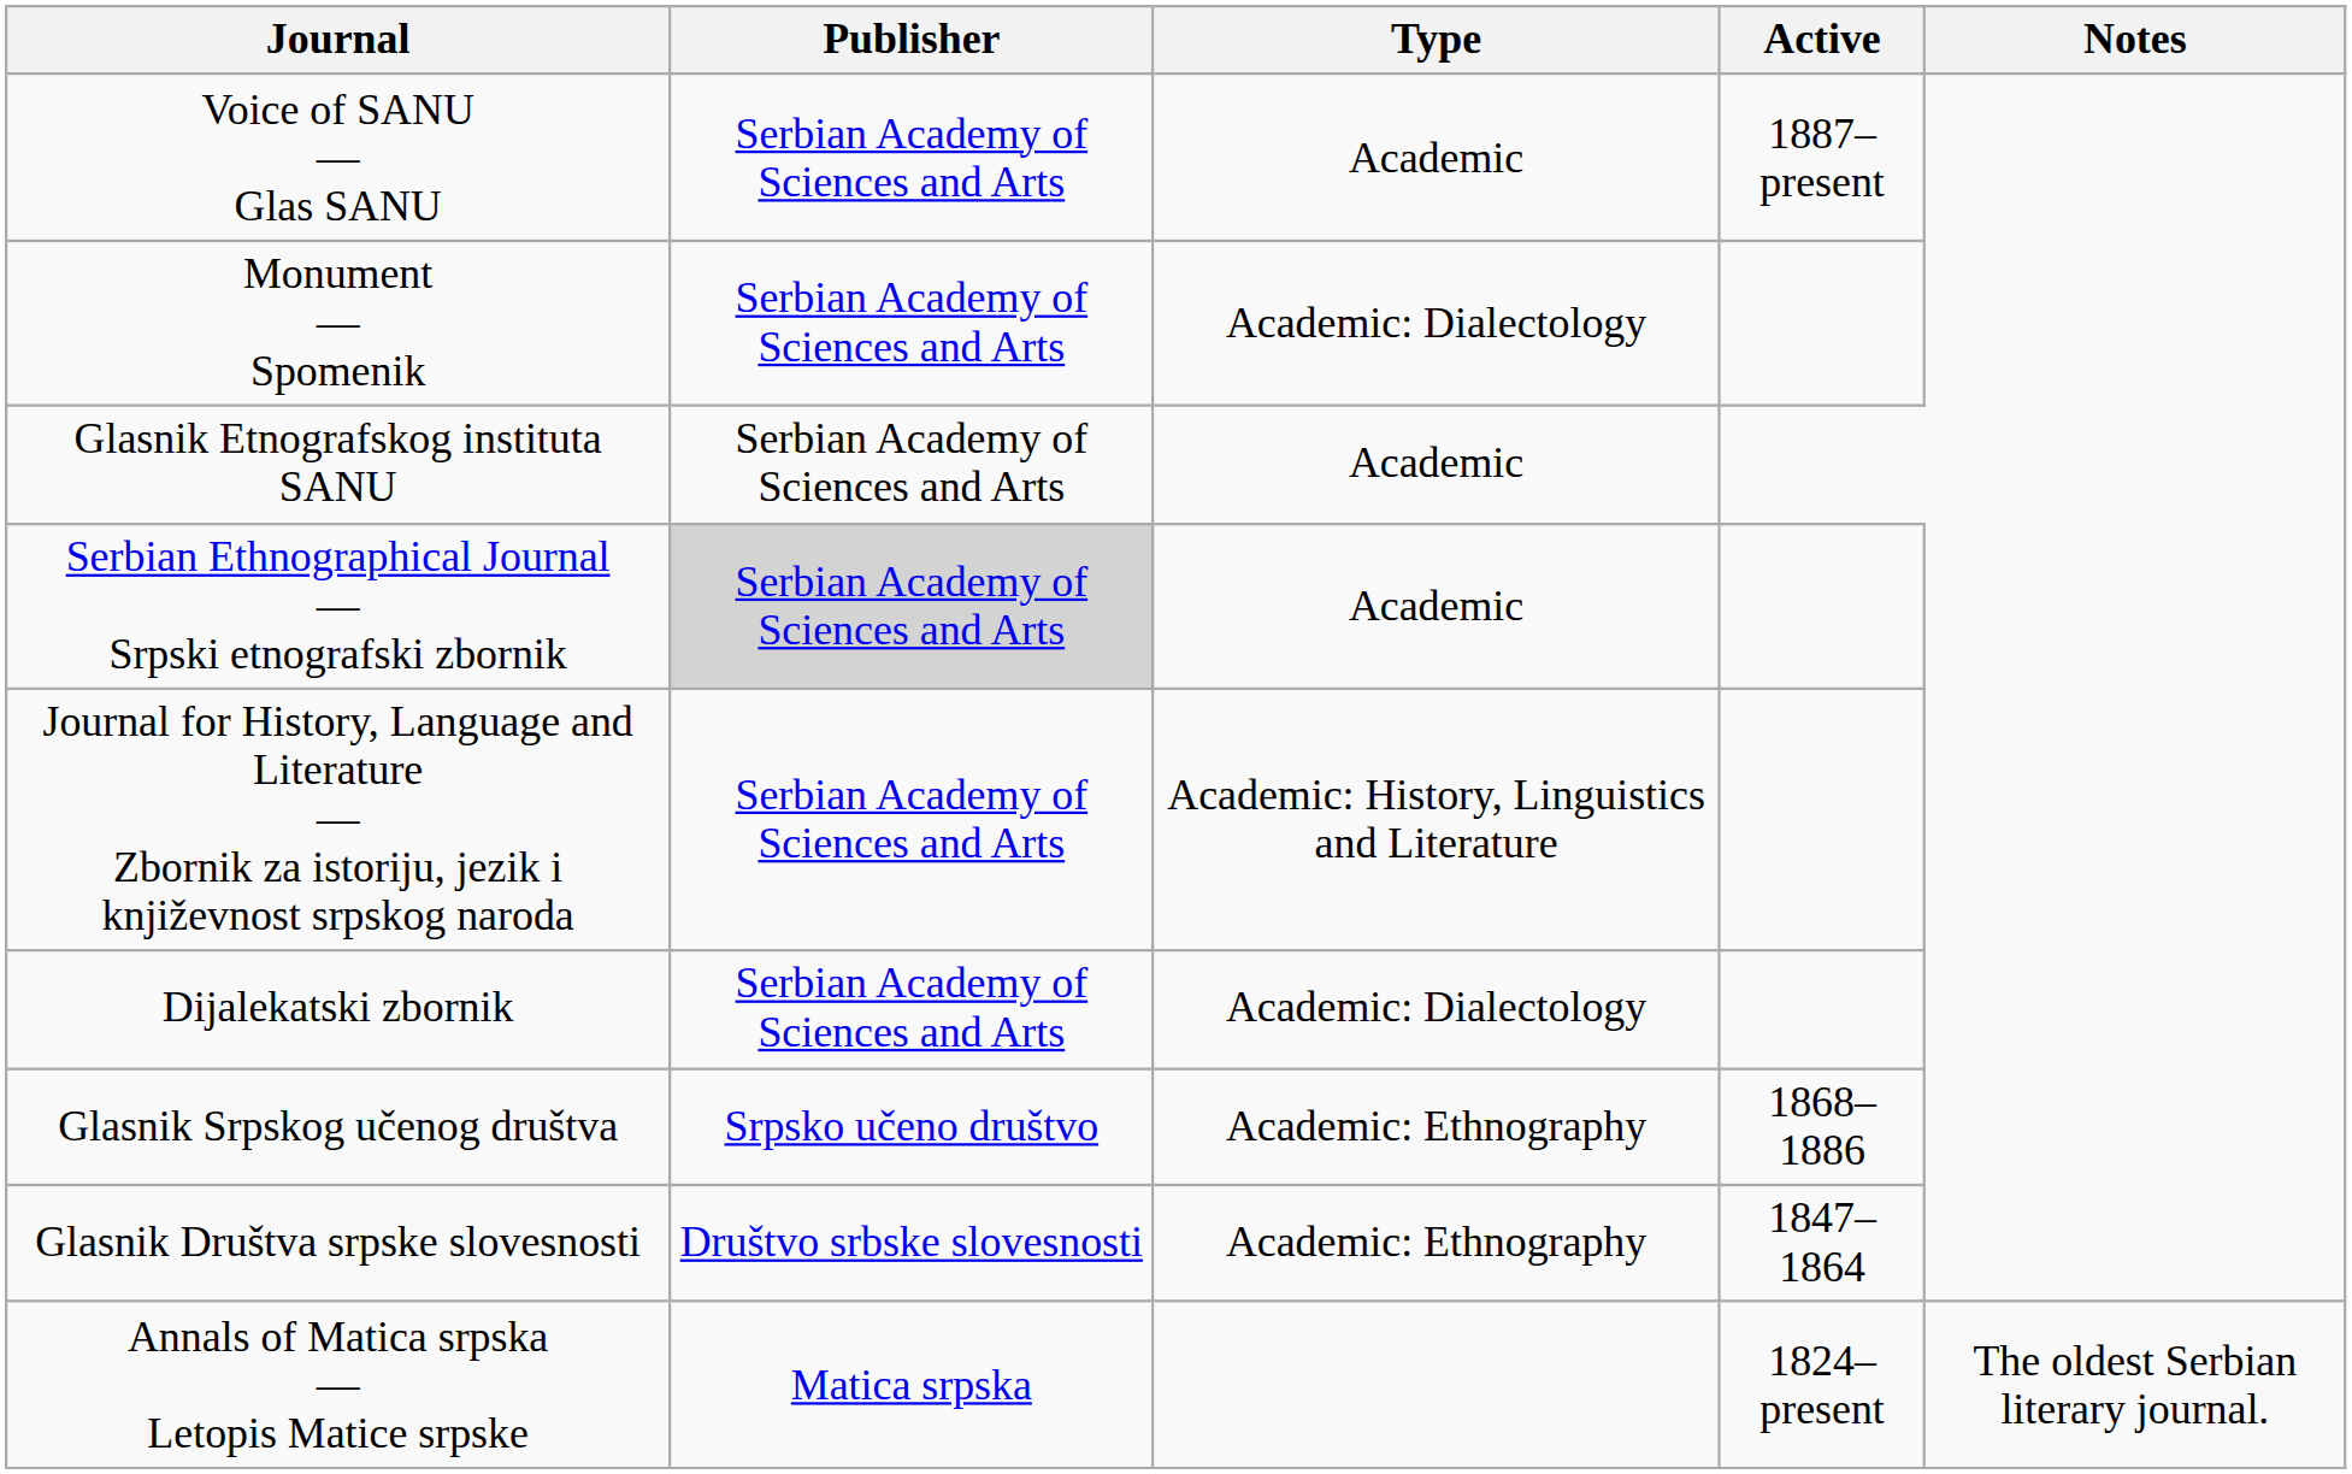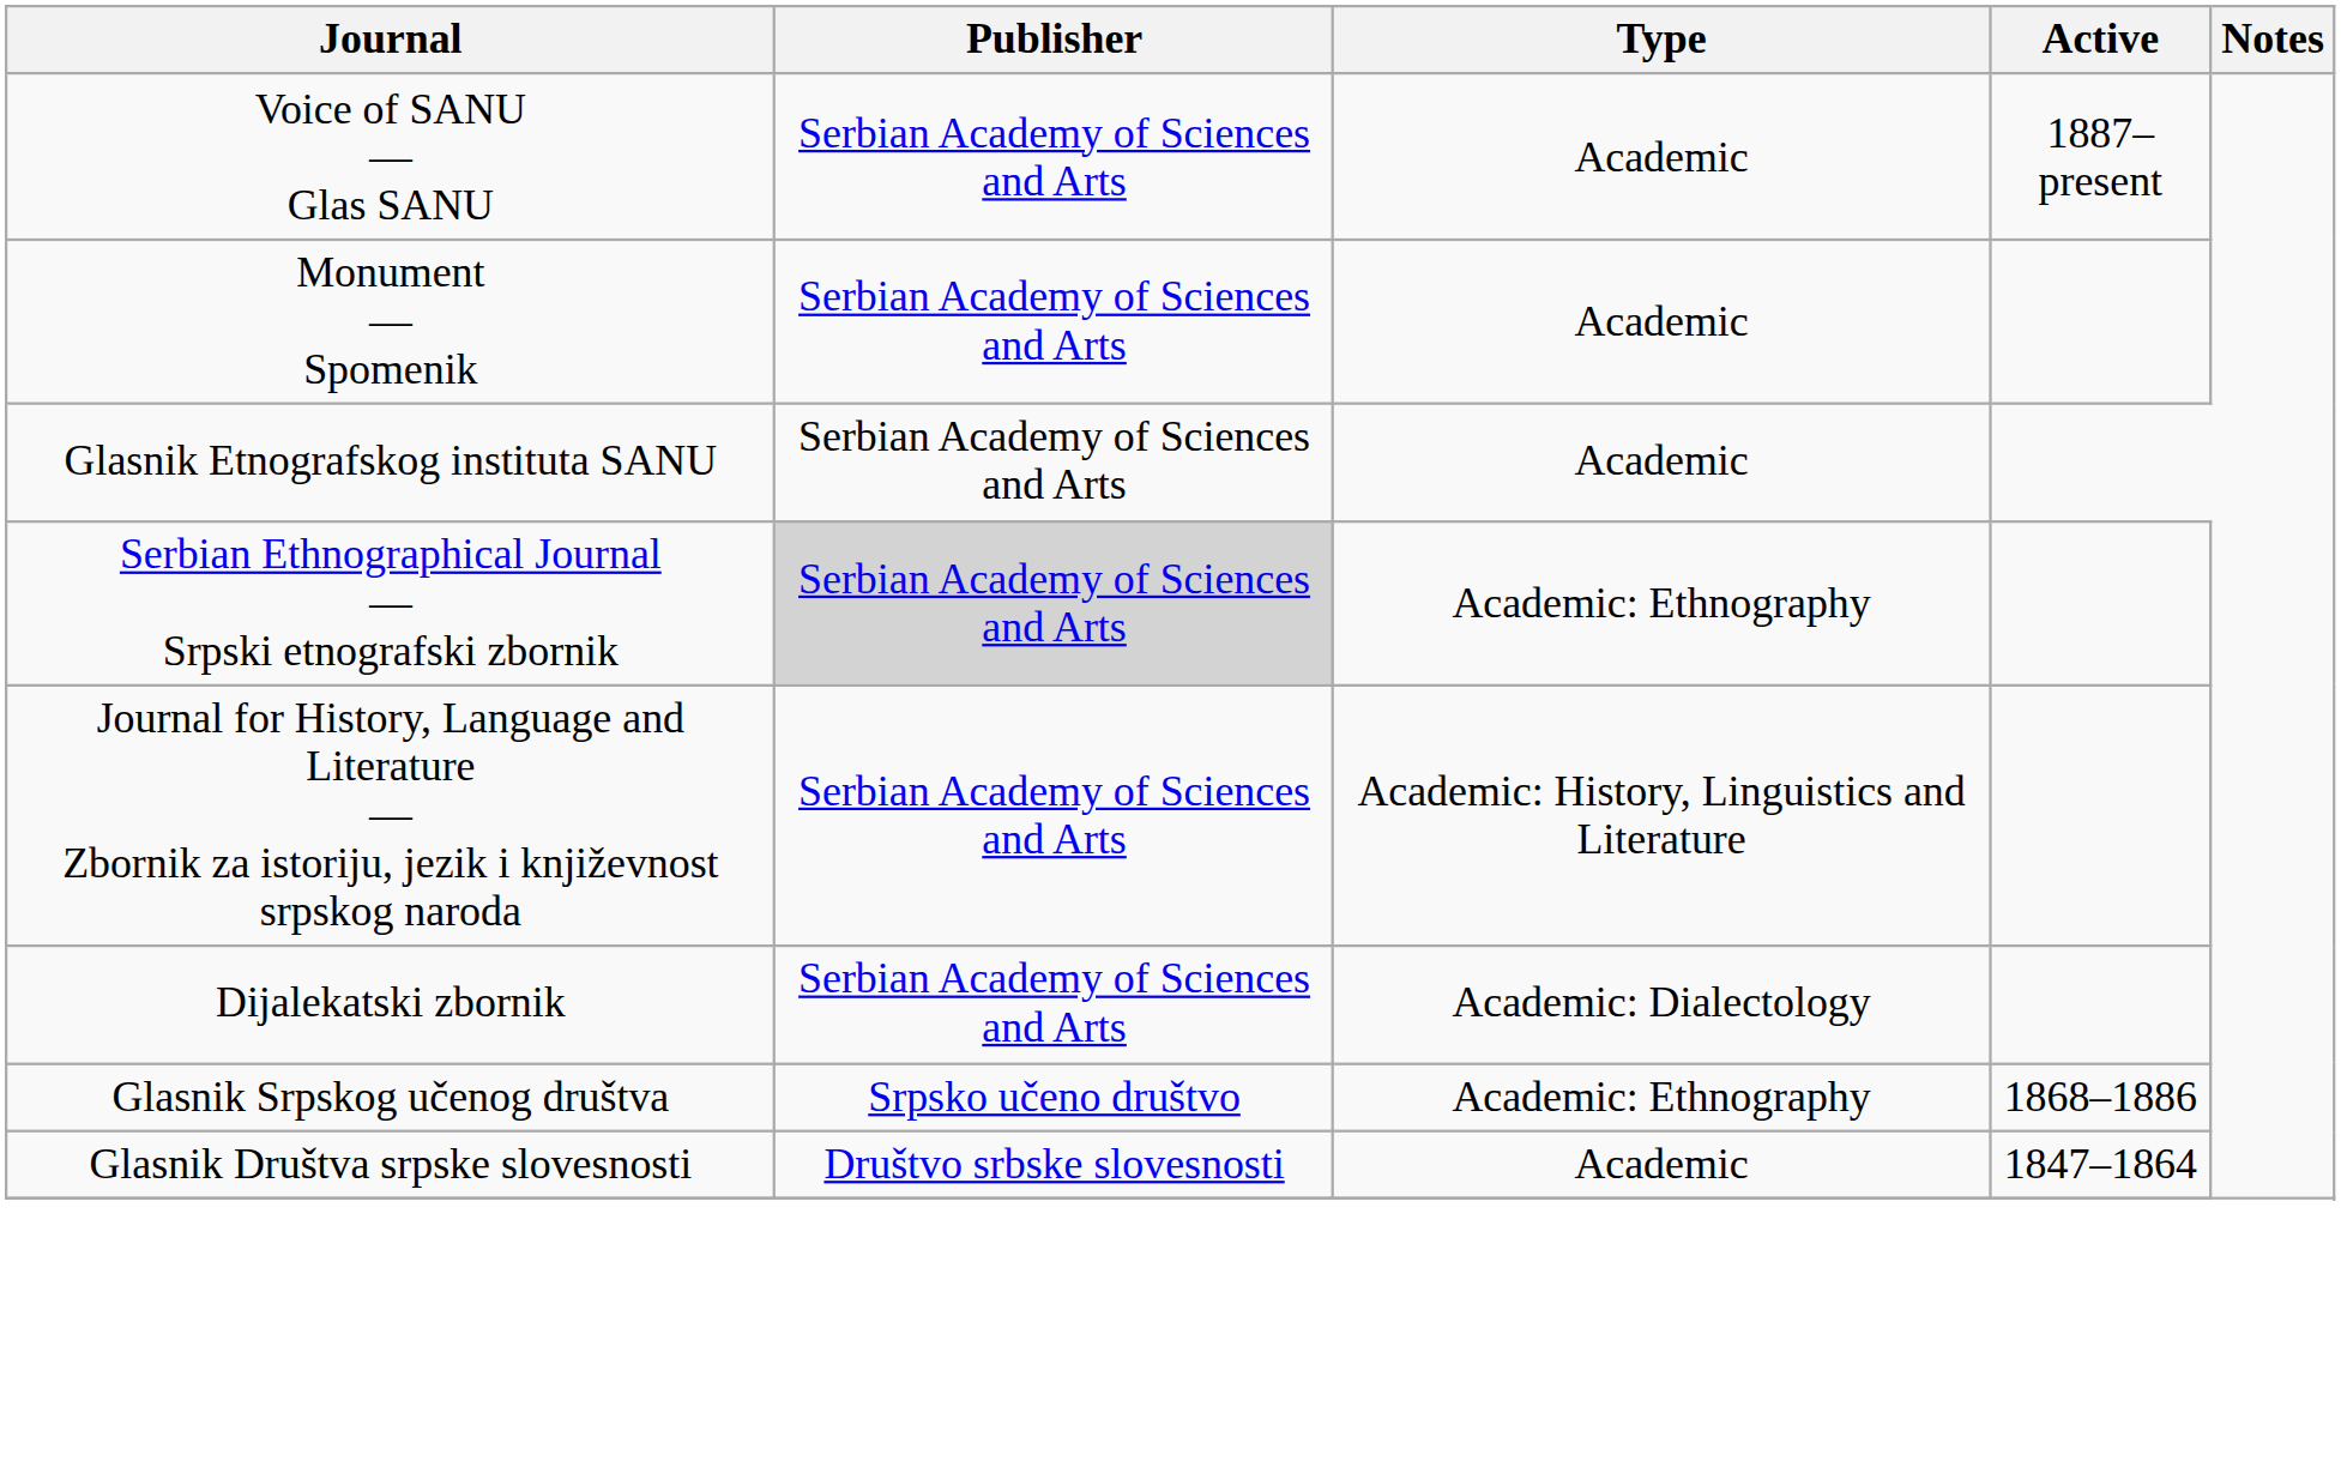 <table class="wikitable sortable" style="text-align:center">
 <tr>
 <th>Journal</th>
 <th>Publisher</th>
 <th>Type</th>
 <th>Active</th>
 <th>Notes</th>
 </tr>
 <tr>
 <td>Voice of SANU <br>—<br> Glas SANU <br> </td>
 <td><a href='#'>Serbian Academy of Sciences and Arts</a></td>
 <td>Academic</td>
 <td>1887–present</td>
 </tr>
 <tr>
 <td>Monument <br>—<br> Spomenik <br> </td>
 <td><a href='#'>Serbian Academy of Sciences and Arts</a></td>
-<td>Academic: Dialectology</td>
+<td>Academic</td>
 <td></td>
 </tr>
 <tr>
 <td>Glasnik Etnografskog instituta SANU</td>
 <td>Serbian Academy of Sciences and Arts</td>
 <td>Academic</td>
 </tr>
 <tr>
 <td><a href='#'>Serbian Ethnographical Journal</a> <br>—<br> Srpski etnografski zbornik <br> </td>
 <td style="background: lightgrey;"><a href='#'>Serbian Academy of Sciences and Arts</a></td>
-<td>Academic</td>
+<td>Academic: Ethnography</td>
 <td></td>
 </tr>
 <tr>
 <td>Journal for History, Language and Literature <br>—<br> Zbornik za istoriju, jezik i književnost srpskog naroda <br> </td>
 <td><a href='#'>Serbian Academy of Sciences and Arts</a></td>
 <td>Academic: History, Linguistics and Literature</td>
 <td></td>
 </tr>
 <tr>
 <td>Dijalekatski zbornik <br> </td>
 <td><a href='#'>Serbian Academy of Sciences and Arts</a></td>
 <td>Academic: Dialectology</td>
 <td></td>
 </tr>
 <tr>
 <td>Glasnik Srpskog učenog društva <br> </td>
 <td><a href='#'>Srpsko učeno društvo</a></td>
 <td>Academic: Ethnography</td>
 <td>1868–1886</td>
 </tr>
 <tr>
 <td>Glasnik Društva srpske slovesnosti<br> </td>
 <td><a href='#'>Društvo srbske slovesnosti</a></td>
-<td>Academic: Ethnography</td>
+<td>Academic</td>
 <td>1847–1864</td>
-</tr>
-<tr>
-<td>Annals of Matica srpska <br>—<br> Letopis Matice srpske<br> </td>
-<td><a href='#'>Matica srpska</a></td>
-<td></td>
-<td>1824–present</td>
-<td>The oldest Serbian literary journal.</td>
 </tr>
 <tr>
 </tr>
 </table>
